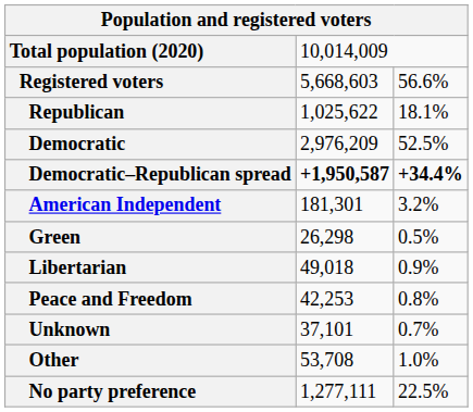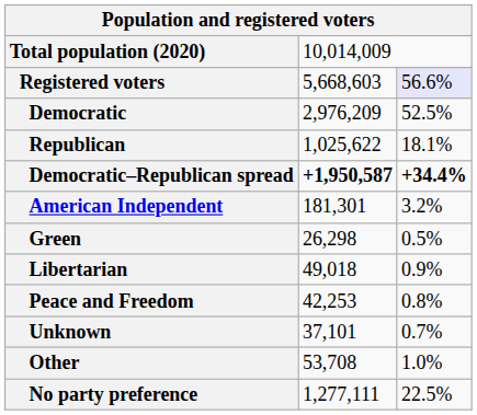 <table class="wikitable">
 <tr>
 <th colspan="3">Population and registered voters</th>
 </tr>
 <tr>
 <th scope="row" style="text-align: left;">Total population (2020)</th>
 <td colspan="2">10,014,009</td>
 </tr>
 <tr>
 <th scope="row" style="text-align: left;">  Registered voters</th>
 <td>5,668,603</td>
-<td>56.6%</td>
+<td style="background: lavender;">56.6%</td>
+</tr>
+<tr>
+<th scope="row" style="text-align: left;">    Democratic</th>
+<td>2,976,209</td>
+<td>52.5%</td>
 </tr>
 <tr>
 <th scope="row" style="text-align: left;">    Republican</th>
 <td>1,025,622</td>
 <td>18.1%</td>
-</tr>
-<tr>
-<th scope="row" style="text-align: left;">    Democratic</th>
-<td>2,976,209</td>
-<td>52.5%</td>
 </tr>
 <tr>
 <th scope="row" style="text-align: left;">    Democratic–Republican spread</th>
 <td><span><strong>+1,950,587</strong></span></td>
 <td><span><strong>+34.4%</strong></span></td>
 </tr>
 <tr>
 <th scope="row" style="text-align: left;">    <a href='#'>American Independent</a></th>
 <td>181,301</td>
 <td>3.2%</td>
 </tr>
 <tr>
 <th scope="row" style="text-align: left;">    Green</th>
 <td>26,298</td>
 <td>0.5%</td>
 </tr>
 <tr>
 <th scope="row" style="text-align: left;">    Libertarian</th>
 <td>49,018</td>
 <td>0.9%</td>
 </tr>
 <tr>
 <th scope="row" style="text-align: left;">    Peace and Freedom</th>
 <td>42,253</td>
 <td>0.8%</td>
 </tr>
 <tr>
 <th scope="row" style="text-align: left;">    Unknown</th>
 <td>37,101</td>
 <td>0.7%</td>
 </tr>
 <tr>
 <th scope="row" style="text-align: left;">    Other</th>
 <td>53,708</td>
 <td>1.0%</td>
 </tr>
 <tr>
 <th scope="row" style="text-align: left;">    No party preference</th>
 <td>1,277,111</td>
 <td>22.5%</td>
 </tr>
 </table>
